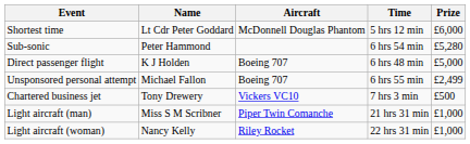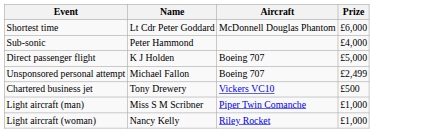 <table class="wikitable">
 <tr>
 <th>Event</th>
 <th>Name</th>
 <th>Aircraft</th>
-<th>Time</th>
 <th>Prize</th>
 </tr>
 <tr>
 <td>Shortest time</td>
 <td>Lt Cdr Peter Goddard</td>
 <td>McDonnell Douglas Phantom</td>
-<td>5 hrs 12 min</td>
 <td>£6,000</td>
 </tr>
 <tr>
 <td>Sub-sonic</td>
 <td>Peter Hammond</td>
 <td></td>
-<td>6 hrs 54 min</td>
-<td>£5,280</td>
+<td>£4,000</td>
 </tr>
 <tr>
 <td>Direct passenger flight</td>
 <td>K J Holden</td>
 <td>Boeing 707</td>
-<td>6 hrs 48 min</td>
 <td>£5,000</td>
 </tr>
 <tr>
 <td>Unsponsored personal attempt</td>
 <td>Michael Fallon</td>
 <td>Boeing 707</td>
-<td>6 hrs 55 min</td>
 <td>£2,499</td>
 </tr>
 <tr>
 <td>Chartered business jet</td>
 <td>Tony Drewery</td>
 <td><a href='#'>Vickers VC10</a></td>
-<td>7 hrs 3 min</td>
 <td>£500</td>
 </tr>
 <tr>
 <td>Light aircraft (man)</td>
 <td>Miss S M Scribner</td>
 <td><a href='#'>Piper Twin Comanche</a></td>
-<td>21 hrs 31 min</td>
 <td>£1,000</td>
 </tr>
 <tr>
 <td>Light aircraft (woman)</td>
 <td>Nancy Kelly</td>
 <td><a href='#'>Riley Rocket</a></td>
-<td>22 hrs 31 min</td>
 <td>£1,000</td>
 </tr>
 </table>
